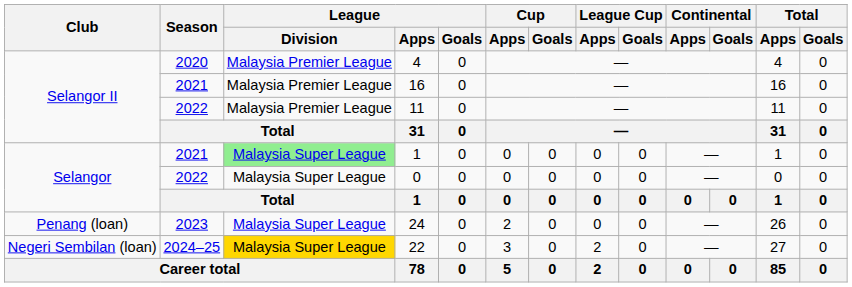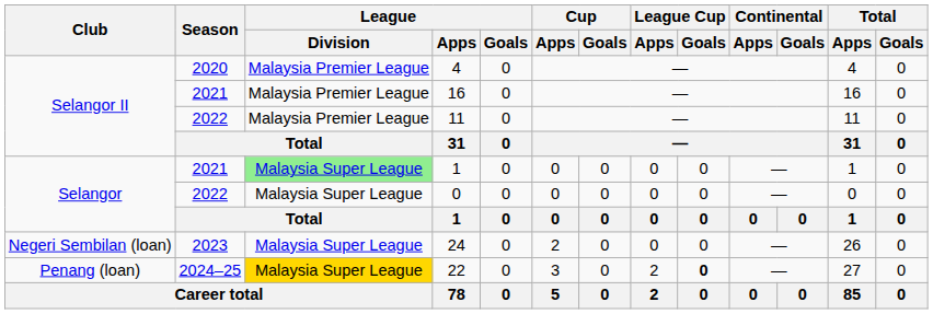 <table class="wikitable" style="text-align: center;">
 <tr>
 <th rowspan="2">Club</th>
 <th rowspan="2">Season</th>
 <th colspan="3">League</th>
 <th colspan="2">Cup</th>
 <th colspan="2">League Cup</th>
 <th colspan="2">Continental</th>
 <th colspan="2">Total</th>
 </tr>
 <tr>
 <th>Division</th>
 <th>Apps</th>
 <th>Goals</th>
 <th>Apps</th>
 <th>Goals</th>
 <th>Apps</th>
 <th>Goals</th>
 <th>Apps</th>
 <th>Goals</th>
 <th>Apps</th>
 <th>Goals</th>
 </tr>
 <tr>
 <td rowspan="4"><a href='#'>Selangor II</a></td>
 <td><a href='#'>2020</a></td>
 <td><a href='#'>Malaysia Premier League</a></td>
 <td>4</td>
 <td>0</td>
 <td colspan="6">—</td>
 <td>4</td>
 <td>0</td>
 </tr>
 <tr>
 <td><a href='#'>2021</a></td>
 <td>Malaysia Premier League</td>
 <td>16</td>
 <td>0</td>
 <td colspan="6">—</td>
 <td>16</td>
 <td>0</td>
 </tr>
 <tr>
 <td><a href='#'>2022</a></td>
 <td>Malaysia Premier League</td>
 <td>11</td>
 <td>0</td>
 <td colspan="6">—</td>
 <td>11</td>
 <td>0</td>
 </tr>
 <tr>
 <th colspan="2">Total</th>
 <th>31</th>
 <th>0</th>
 <th colspan="6">—</th>
 <th>31</th>
 <th>0</th>
 </tr>
 <tr>
 <td rowspan="3"><a href='#'>Selangor</a></td>
 <td><a href='#'>2021</a></td>
 <td style="background: lightgreen;"><a href='#'>Malaysia Super League</a></td>
 <td>1</td>
 <td>0</td>
 <td>0</td>
 <td>0</td>
 <td>0</td>
 <td>0</td>
 <td colspan="2">—</td>
 <td>1</td>
 <td>0</td>
 </tr>
 <tr>
 <td><a href='#'>2022</a></td>
 <td>Malaysia Super League</td>
 <td>0</td>
 <td>0</td>
 <td>0</td>
 <td>0</td>
 <td>0</td>
 <td>0</td>
 <td colspan="2">—</td>
 <td>0</td>
 <td>0</td>
 </tr>
 <tr>
 <th colspan="2">Total</th>
 <th>1</th>
 <th>0</th>
 <th>0</th>
 <th>0</th>
 <th>0</th>
 <th>0</th>
 <th>0</th>
 <th>0</th>
 <th>1</th>
 <th>0</th>
 </tr>
 <tr>
-<td rowspan="1"><a href='#'>Penang</a> (loan)</td>
+<td rowspan="1"><a href='#'>Negeri Sembilan</a> (loan)</td>
 <td><a href='#'>2023</a></td>
 <td><a href='#'>Malaysia Super League</a></td>
 <td>24</td>
 <td>0</td>
 <td>2</td>
 <td>0</td>
 <td>0</td>
 <td>0</td>
 <td colspan="2">—</td>
 <td>26</td>
 <td>0</td>
 </tr>
 <tr>
-<td rowspan="1"><a href='#'>Negeri Sembilan</a> (loan)</td>
+<td rowspan="1"><a href='#'>Penang</a> (loan)</td>
 <td><a href='#'>2024–25</a></td>
 <td style="background: gold;">Malaysia Super League</td>
 <td>22</td>
 <td>0</td>
 <td>3</td>
 <td>0</td>
 <td>2</td>
-<td>0</td>
+<td><strong>0</strong></td>
 <td colspan="2">—</td>
 <td>27</td>
 <td>0</td>
 </tr>
 <tr>
 <th colspan="3">Career total</th>
 <th>78</th>
 <th>0</th>
 <th>5</th>
 <th>0</th>
 <th>2</th>
 <th>0</th>
 <th>0</th>
 <th>0</th>
 <th>85</th>
 <th>0</th>
 </tr>
 </table>
